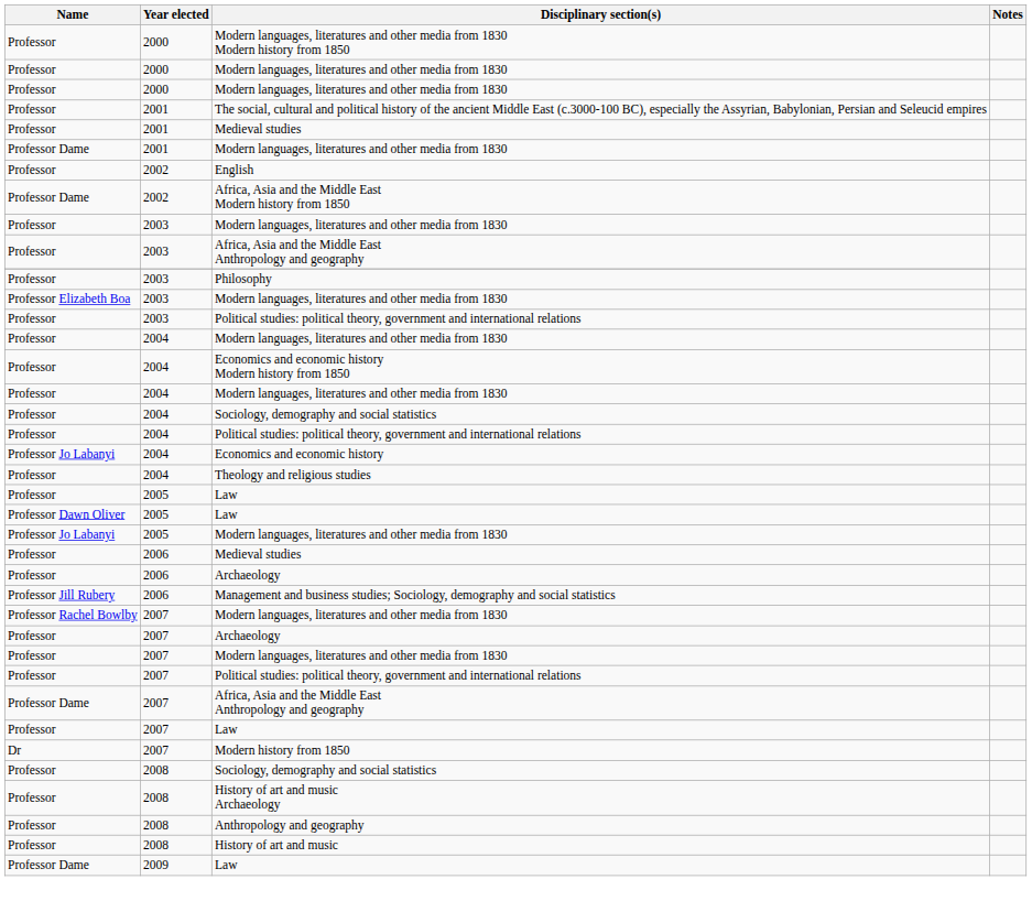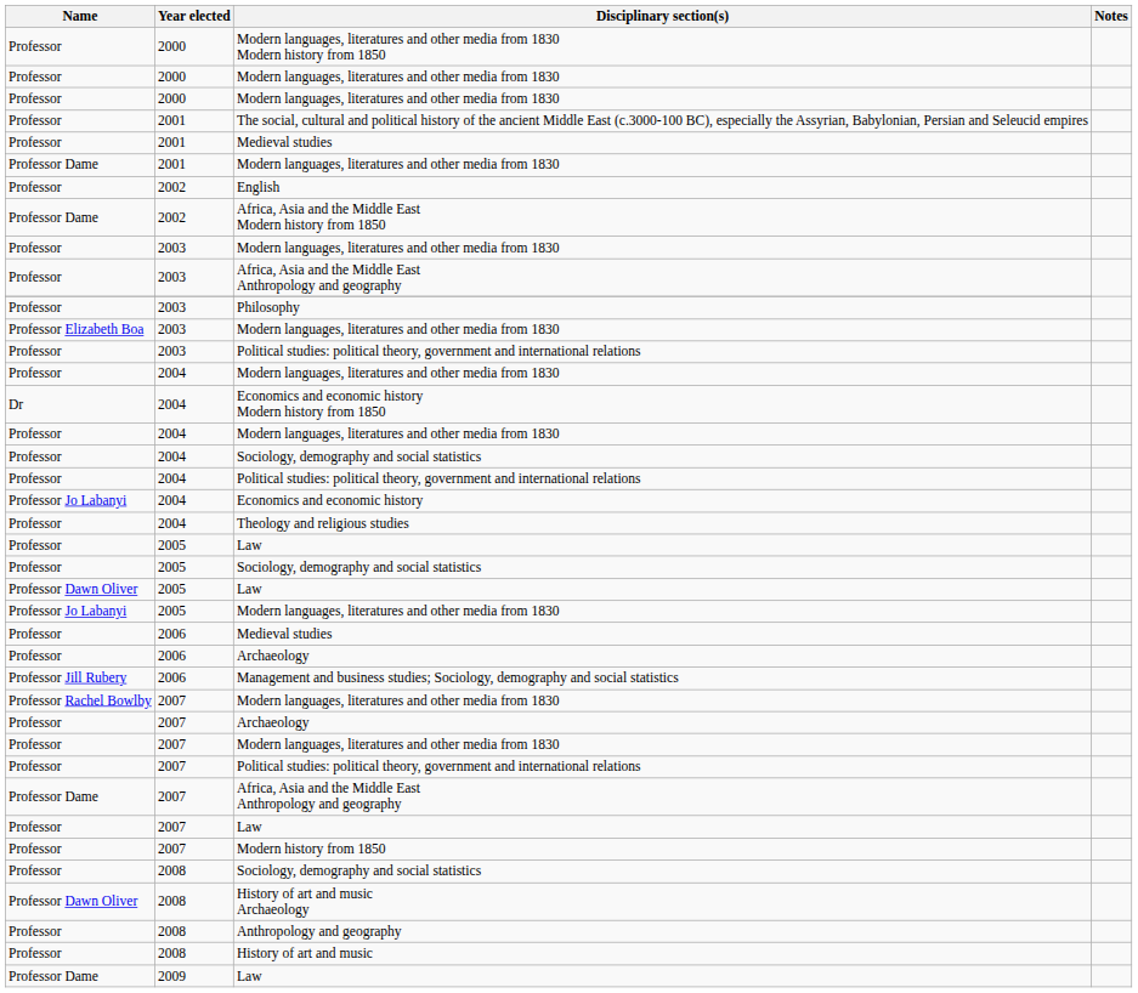 <table class="wikitable sortable">
 <tr>
 <th>Name</th>
 <th>Year elected</th>
 <th>Disciplinary section(s)</th>
 <th>Notes</th>
 </tr>
 <tr>
 <td>Professor </td>
 <td>2000</td>
 <td>Modern languages, literatures and other media from 1830 <br> Modern history from 1850</td>
 <td></td>
 </tr>
 <tr>
 <td>Professor </td>
 <td>2000</td>
 <td>Modern languages, literatures and other media from 1830</td>
 <td></td>
 </tr>
 <tr>
 <td>Professor </td>
 <td>2000</td>
 <td>Modern languages, literatures and other media from 1830</td>
 <td></td>
 </tr>
 <tr>
 <td>Professor </td>
 <td>2001</td>
 <td>The social, cultural and political history of the ancient Middle East (c.3000-100 BC), especially the Assyrian, Babylonian, Persian and Seleucid empires</td>
 <td></td>
 </tr>
 <tr>
 <td>Professor </td>
 <td>2001</td>
 <td>Medieval studies</td>
 <td></td>
 </tr>
 <tr>
 <td>Professor Dame </td>
 <td>2001</td>
 <td>Modern languages, literatures and other media from 1830</td>
 <td></td>
 </tr>
 <tr>
 <td>Professor </td>
 <td>2002</td>
 <td>English</td>
 <td></td>
 </tr>
 <tr>
 <td>Professor Dame </td>
 <td>2002</td>
 <td>Africa, Asia and the Middle East <br> Modern history from 1850</td>
 <td></td>
 </tr>
 <tr>
 <td>Professor </td>
 <td>2003</td>
 <td>Modern languages, literatures and other media from 1830</td>
 <td></td>
 </tr>
 <tr>
 <td>Professor </td>
 <td>2003</td>
 <td>Africa, Asia and the Middle East <br> Anthropology and geography</td>
 <td></td>
 </tr>
 <tr>
 </tr>
 <tr>
 <td>Professor </td>
 <td>2003</td>
 <td>Philosophy <br></td>
 </tr>
 <tr>
 <td>Professor <a href='#'>Elizabeth Boa</a></td>
 <td>2003</td>
 <td>Modern languages, literatures and other media from 1830</td>
 <td></td>
 </tr>
 <tr>
 <td>Professor </td>
 <td>2003</td>
 <td>Political studies: political theory, government and international relations</td>
 <td></td>
 </tr>
 <tr>
 <td>Professor </td>
 <td>2004</td>
 <td>Modern languages, literatures and other media from 1830</td>
 <td></td>
 </tr>
 <tr>
-<td>Professor </td>
+<td data-sort-value="Professor Steiner, Zara">Dr </td>
 <td>2004</td>
 <td>Economics and economic history <br> Modern history from 1850</td>
 <td></td>
 </tr>
 <tr>
 <td>Professor </td>
 <td>2004</td>
 <td>Modern languages, literatures and other media from 1830</td>
 <td></td>
 </tr>
 <tr>
 <td>Professor </td>
 <td>2004</td>
 <td>Sociology, demography and social statistics</td>
 <td></td>
 </tr>
 <tr>
 <td>Professor </td>
 <td>2004</td>
 <td>Political studies: political theory, government and international relations</td>
 <td></td>
 </tr>
 <tr>
 <td>Professor <a href='#'>Jo Labanyi</a></td>
 <td>2004</td>
 <td>Economics and economic history</td>
 <td></td>
 </tr>
 <tr>
 <td>Professor </td>
 <td>2004</td>
 <td>Theology and religious studies</td>
 <td></td>
 </tr>
 <tr>
 <td>Professor </td>
 <td>2005</td>
 <td>Law</td>
+<td></td>
+</tr>
+<tr>
+<td>Professor </td>
+<td>2005</td>
+<td>Sociology, demography and social statistics</td>
 <td></td>
 </tr>
 <tr>
 <td>Professor <a href='#'>Dawn Oliver</a></td>
 <td>2005</td>
 <td>Law</td>
 <td></td>
 </tr>
 <tr>
 <td>Professor <a href='#'>Jo Labanyi</a></td>
 <td>2005</td>
 <td>Modern languages, literatures and other media from 1830</td>
 <td></td>
 </tr>
 <tr>
 <td>Professor </td>
 <td>2006</td>
 <td>Medieval studies</td>
 <td></td>
 </tr>
 <tr>
 <td>Professor </td>
 <td>2006</td>
 <td>Archaeology</td>
 <td></td>
 </tr>
 <tr>
 <td>Professor <a href='#'>Jill Rubery</a></td>
 <td>2006</td>
 <td>Management and business studies; Sociology, demography and social statistics</td>
 <td></td>
 </tr>
 <tr>
 <td>Professor <a href='#'>Rachel Bowlby</a></td>
 <td>2007</td>
 <td>Modern languages, literatures and other media from 1830</td>
 <td></td>
 </tr>
 <tr>
 <td>Professor </td>
 <td>2007</td>
 <td>Archaeology</td>
 <td></td>
 </tr>
 <tr>
 <td>Professor </td>
 <td>2007</td>
 <td>Modern languages, literatures and other media from 1830</td>
 <td></td>
 </tr>
 <tr>
 <td>Professor </td>
 <td>2007</td>
 <td>Political studies: political theory, government and international relations</td>
 <td></td>
 </tr>
 <tr>
 <td>Professor Dame </td>
 <td>2007</td>
 <td>Africa, Asia and the Middle East <br> Anthropology and geography</td>
 <td></td>
 </tr>
 <tr>
 <td>Professor </td>
 <td>2007</td>
 <td>Law</td>
 <td></td>
 </tr>
 <tr>
-<td data-sort-value="Professor Steiner, Zara">Dr </td>
+<td>Professor </td>
 <td>2007</td>
 <td>Modern history from 1850</td>
 <td></td>
 </tr>
 <tr>
 <td>Professor </td>
 <td>2008</td>
 <td>Sociology, demography and social statistics</td>
 <td></td>
 </tr>
 <tr>
-<td>Professor </td>
+<td>Professor <a href='#'>Dawn Oliver</a></td>
 <td>2008</td>
 <td>History of art and music <br> Archaeology</td>
 <td></td>
 </tr>
 <tr>
 <td>Professor </td>
 <td>2008</td>
 <td>Anthropology and geography</td>
 <td></td>
 </tr>
 <tr>
 <td>Professor </td>
 <td>2008</td>
 <td>History of art and music</td>
 <td></td>
 </tr>
 <tr>
 <td>Professor Dame </td>
 <td>2009</td>
 <td>Law</td>
 <td></td>
 </tr>
 </table>
